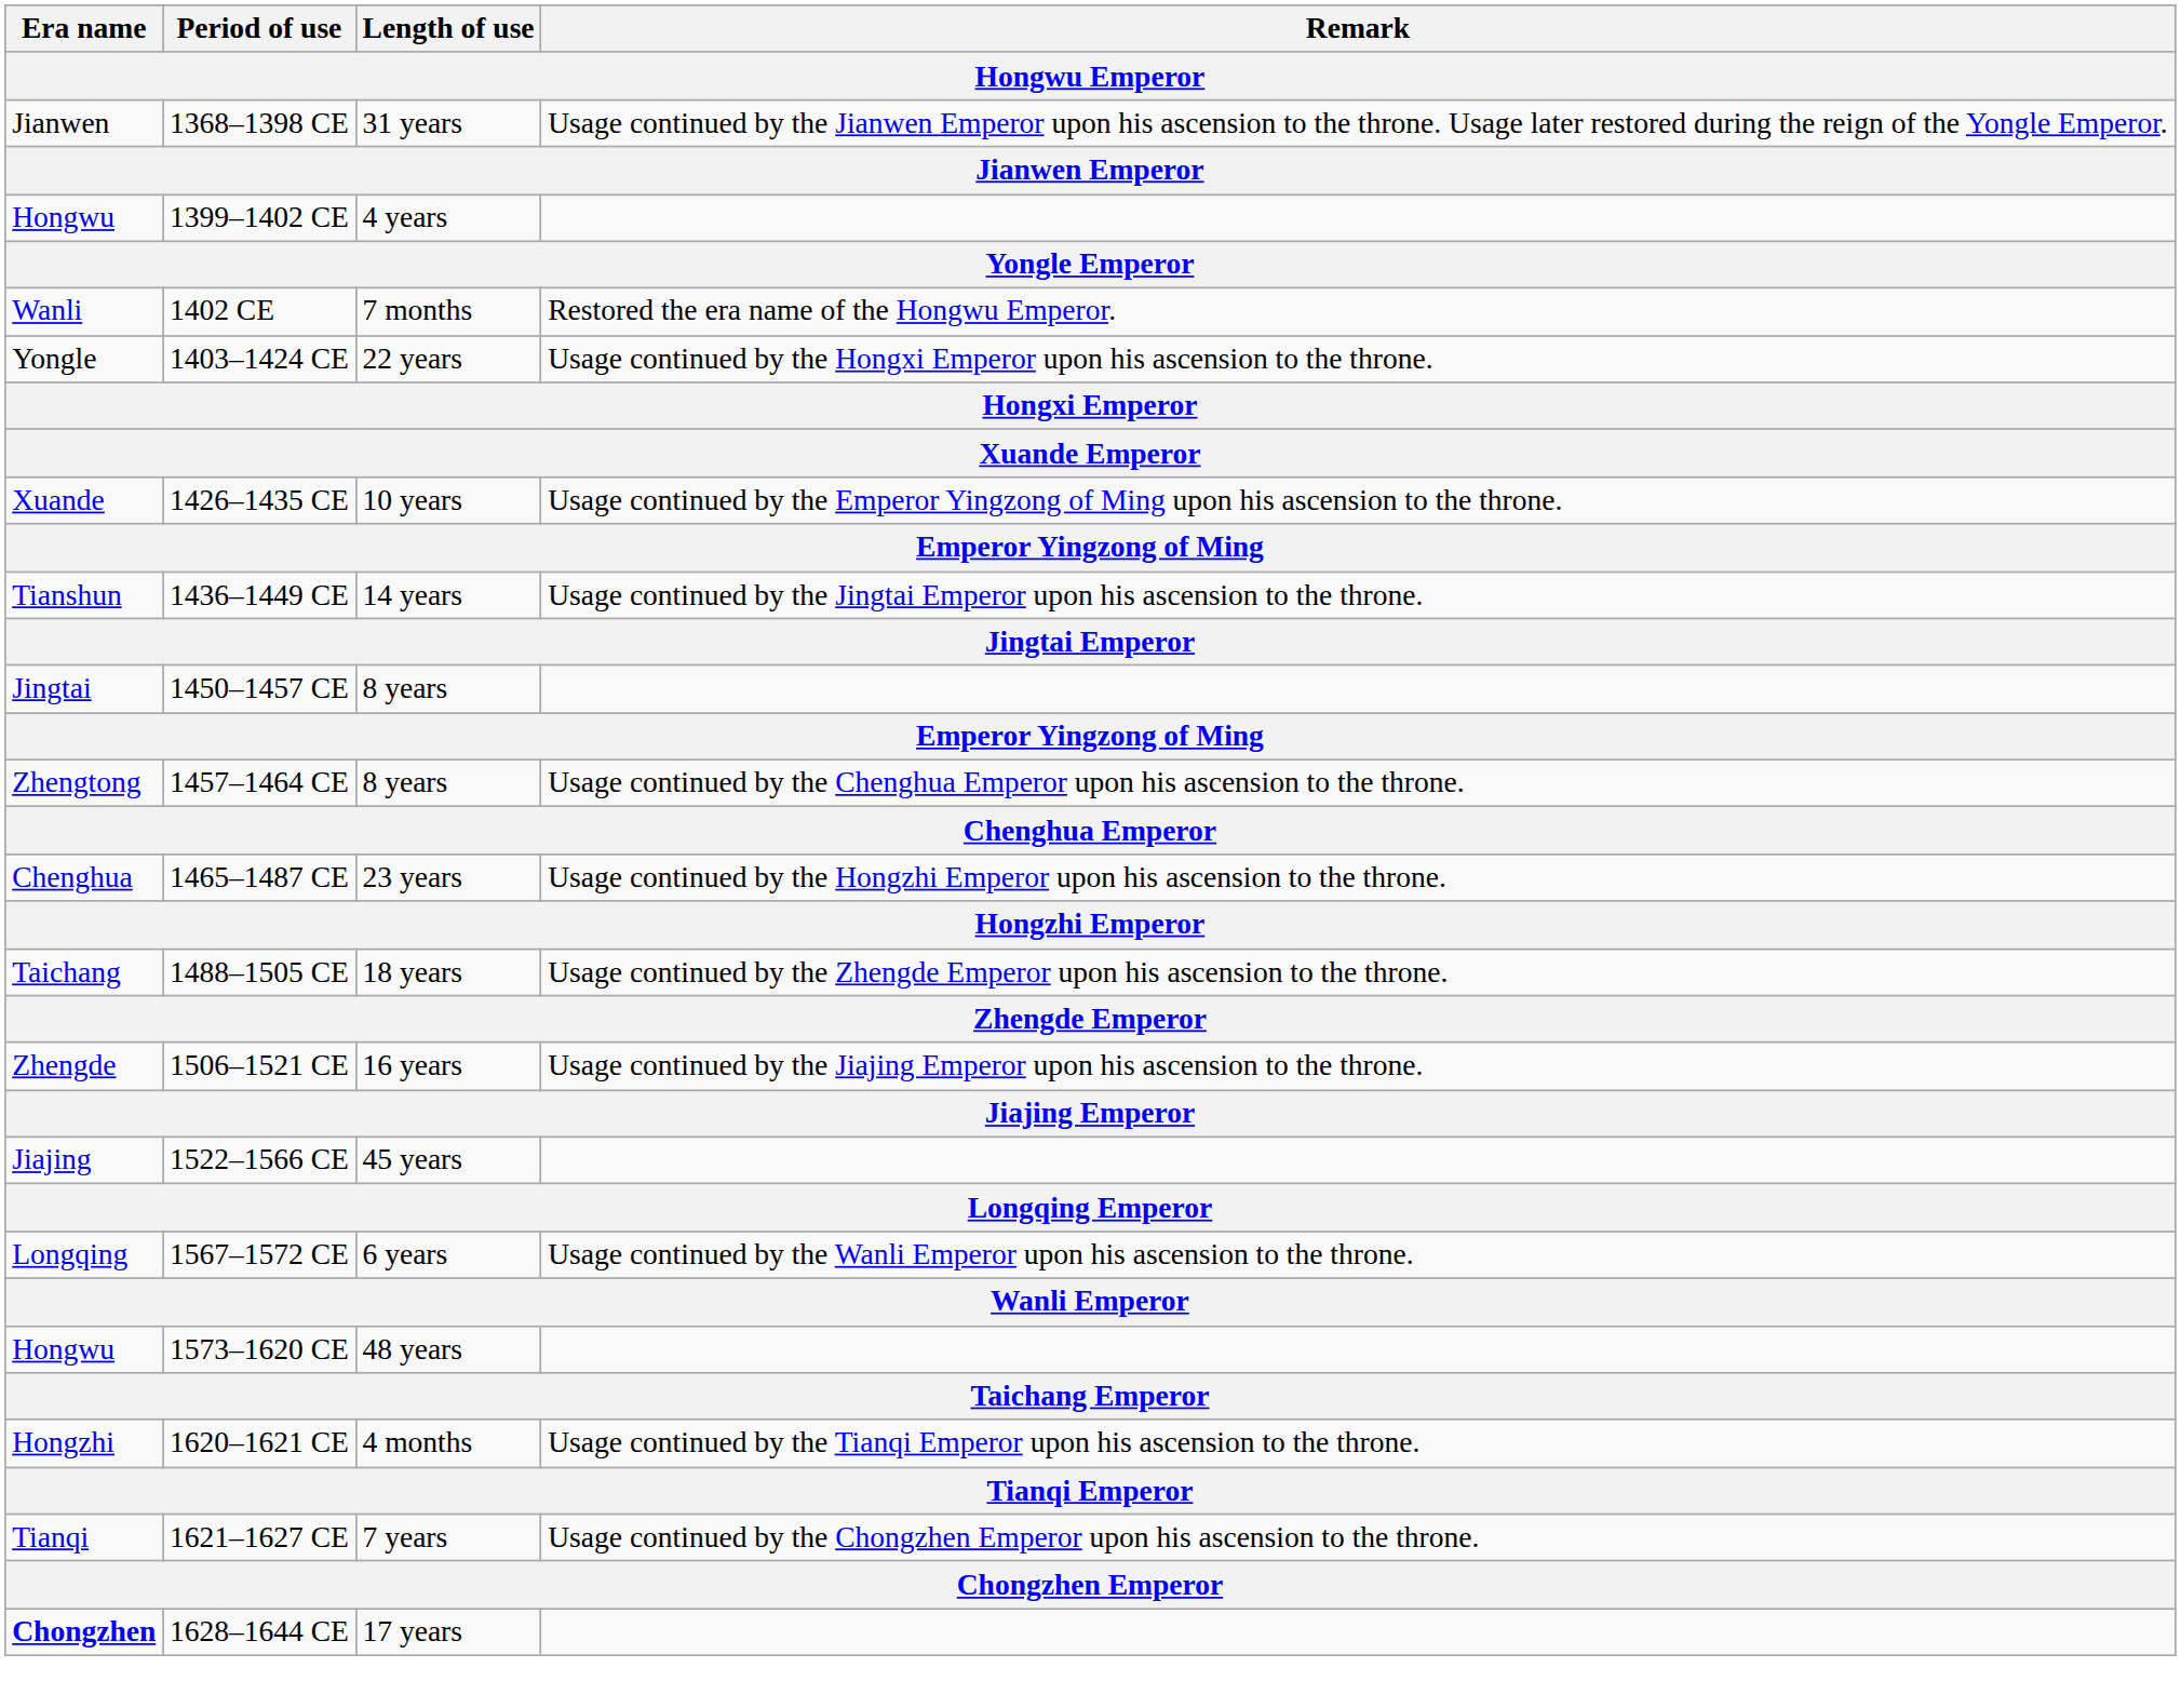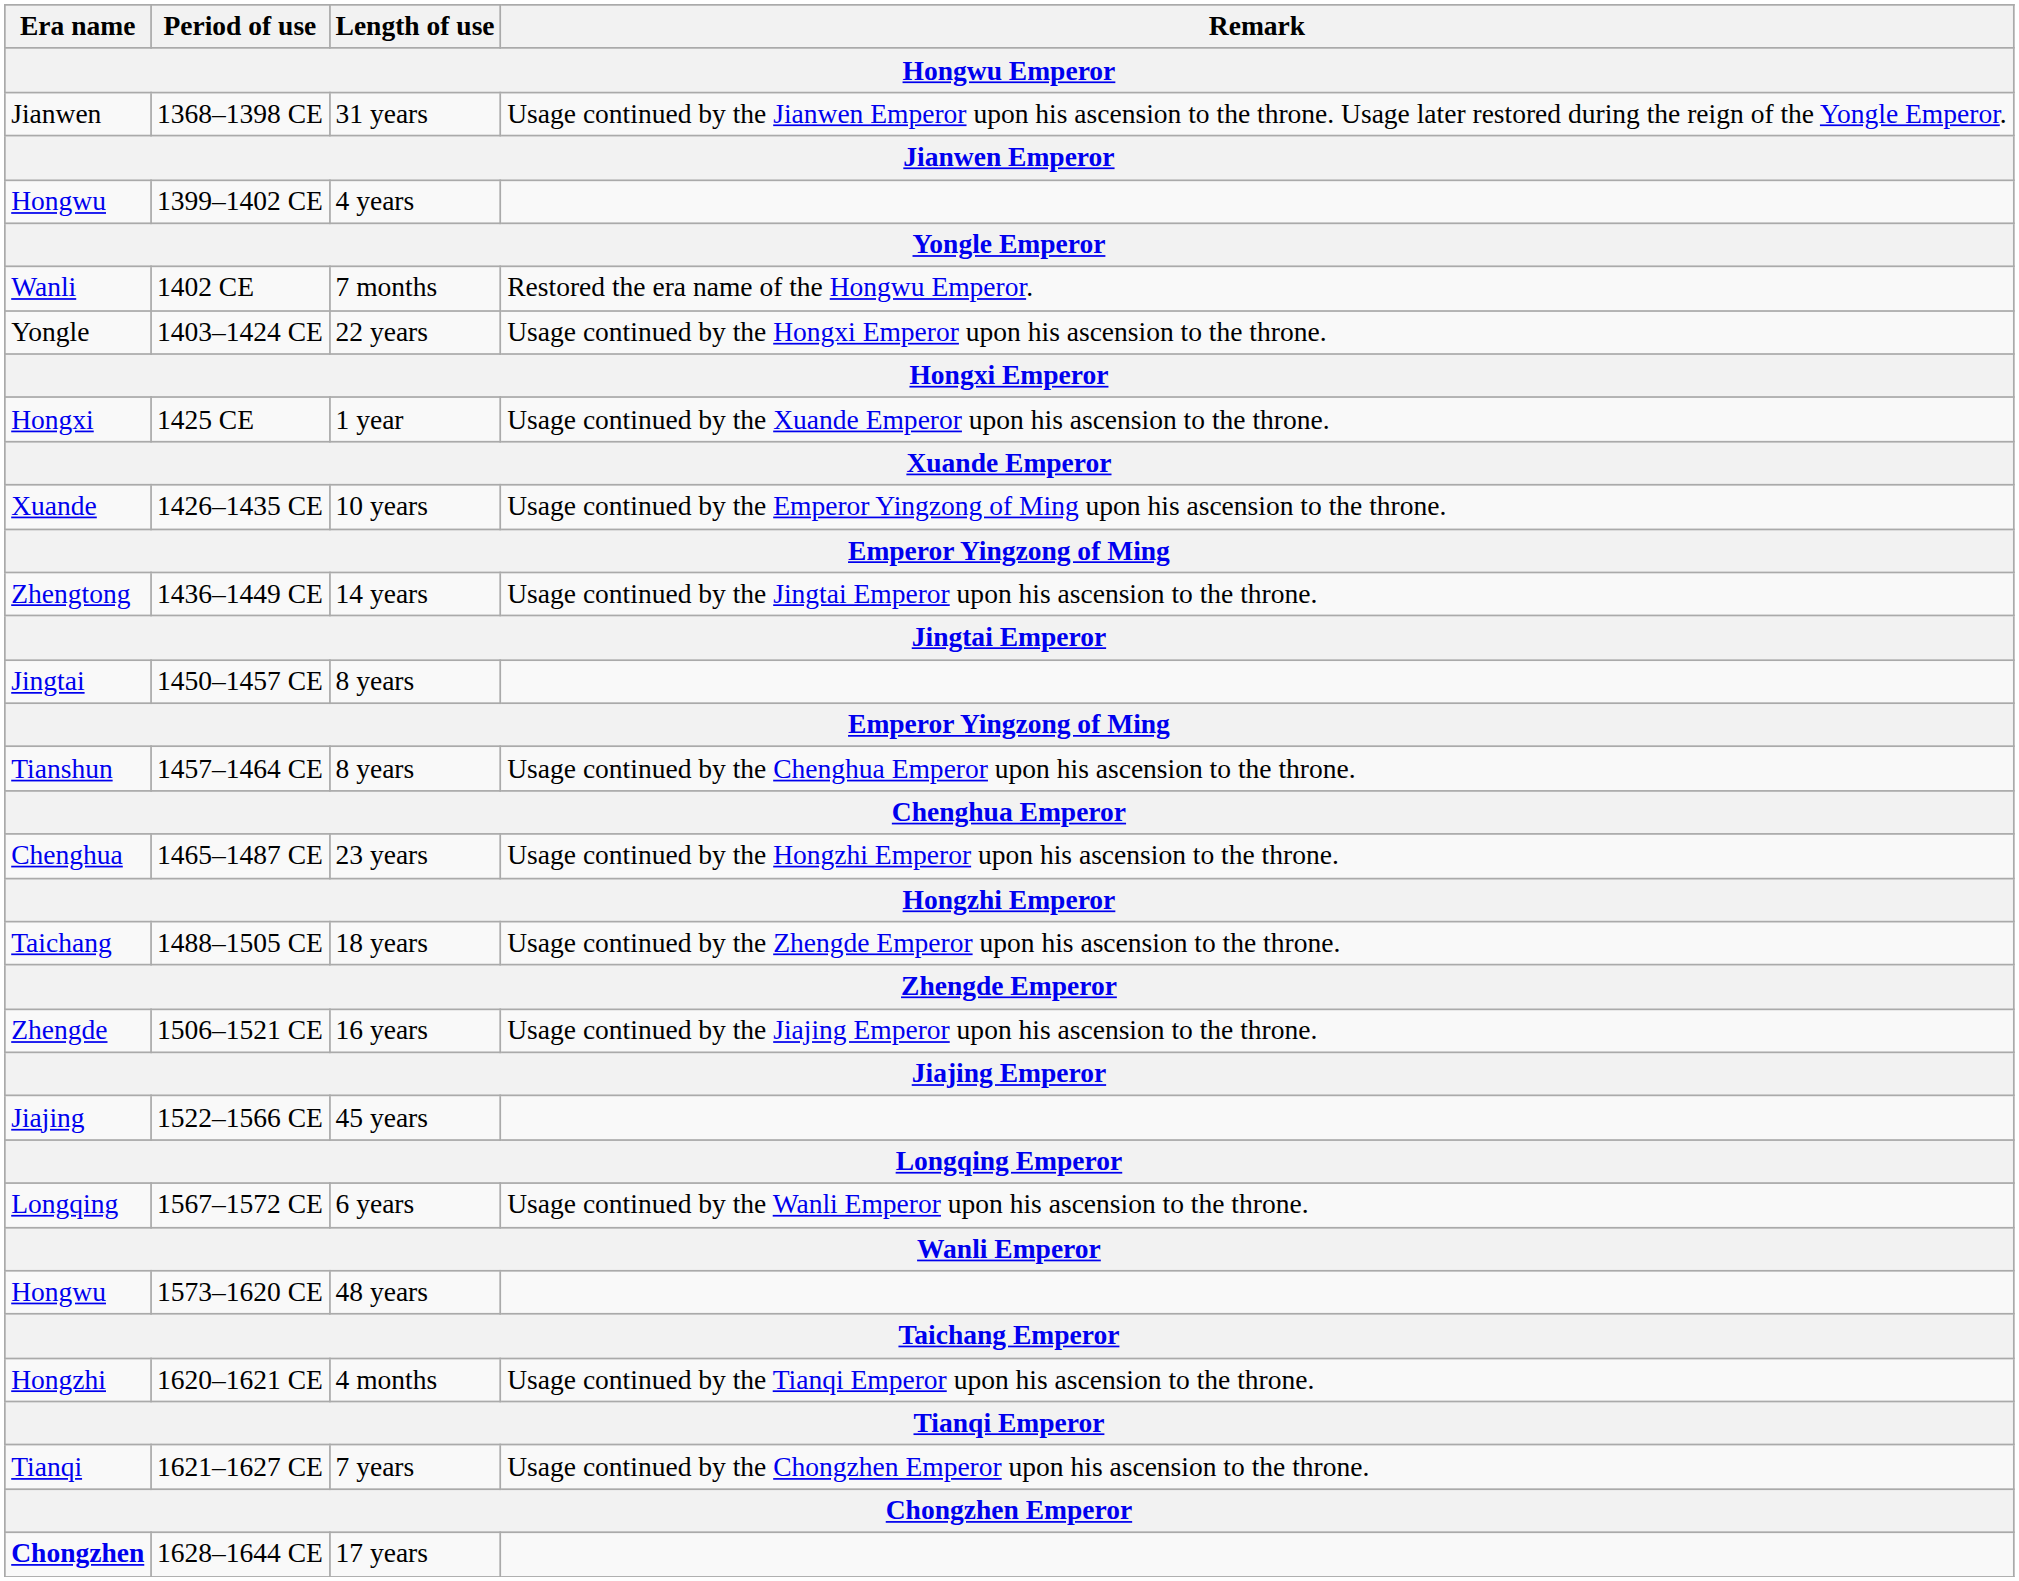 <table class="wikitable">
 <tr>
 <th>Era name</th>
 <th>Period of use</th>
 <th>Length of use</th>
 <th>Remark</th>
 </tr>
 <tr>
 <th colspan="4"><a href='#'>Hongwu Emperor</a><br></th>
 </tr>
 <tr>
 <td>Jianwen<br></td>
 <td>1368–1398 CE</td>
 <td>31 years</td>
 <td>Usage continued by the <a href='#'>Jianwen Emperor</a> upon his ascension to the throne. Usage later restored during the reign of the <a href='#'>Yongle Emperor</a>. </td>
 </tr>
 <tr>
 <th colspan="4"><a href='#'>Jianwen Emperor</a><br></th>
 </tr>
 <tr>
 <td><a href='#'>Hongwu</a><br></td>
 <td>1399–1402 CE</td>
 <td>4 years</td>
 <td></td>
 </tr>
 <tr>
 <th colspan="4"><a href='#'>Yongle Emperor</a><br></th>
 </tr>
 <tr>
 <td><a href='#'>Wanli</a><br></td>
 <td>1402 CE</td>
 <td>7 months</td>
 <td>Restored the era name of the <a href='#'>Hongwu Emperor</a>. </td>
 </tr>
 <tr>
 <td>Yongle<br></td>
 <td>1403–1424 CE</td>
 <td>22 years</td>
 <td>Usage continued by the <a href='#'>Hongxi Emperor</a> upon his ascension to the throne. </td>
 </tr>
 <tr>
 <th colspan="4"><a href='#'>Hongxi Emperor</a><br></th>
 </tr>
 <tr>
+<td><a href='#'>Hongxi</a><br></td>
+<td>1425 CE</td>
+<td>1 year</td>
+<td>Usage continued by the <a href='#'>Xuande Emperor</a> upon his ascension to the throne. </td>
+</tr>
+<tr>
 <th colspan="4"><a href='#'>Xuande Emperor</a><br></th>
 </tr>
 <tr>
 <td><a href='#'>Xuande</a><br></td>
 <td>1426–1435 CE</td>
 <td>10 years</td>
 <td>Usage continued by the <a href='#'>Emperor Yingzong of Ming</a> upon his ascension to the throne. </td>
 </tr>
 <tr>
 <th colspan="4"><a href='#'>Emperor Yingzong of Ming</a><br></th>
 </tr>
 <tr>
-<td><a href='#'>Tianshun</a><br></td>
+<td><a href='#'>Zhengtong</a><br></td>
 <td>1436–1449 CE</td>
 <td>14 years</td>
 <td>Usage continued by the <a href='#'>Jingtai Emperor</a> upon his ascension to the throne. </td>
 </tr>
 <tr>
 <th colspan="4"><a href='#'>Jingtai Emperor</a><br></th>
 </tr>
 <tr>
 <td><a href='#'>Jingtai</a><br></td>
 <td>1450–1457 CE</td>
 <td>8 years</td>
 <td></td>
 </tr>
 <tr>
 <th colspan="4"><a href='#'>Emperor Yingzong of Ming</a><br></th>
 </tr>
 <tr>
-<td><a href='#'>Zhengtong</a><br></td>
+<td><a href='#'>Tianshun</a><br></td>
 <td>1457–1464 CE</td>
 <td>8 years</td>
 <td>Usage continued by the <a href='#'>Chenghua Emperor</a> upon his ascension to the throne. </td>
 </tr>
 <tr>
 <th colspan="4"><a href='#'>Chenghua Emperor</a><br></th>
 </tr>
 <tr>
 <td><a href='#'>Chenghua</a><br></td>
 <td>1465–1487 CE</td>
 <td>23 years</td>
 <td>Usage continued by the <a href='#'>Hongzhi Emperor</a> upon his ascension to the throne. </td>
 </tr>
 <tr>
 <th colspan="4"><a href='#'>Hongzhi Emperor</a><br></th>
 </tr>
 <tr>
 <td><a href='#'>Taichang</a><br></td>
 <td>1488–1505 CE</td>
 <td>18 years</td>
 <td>Usage continued by the <a href='#'>Zhengde Emperor</a> upon his ascension to the throne. </td>
 </tr>
 <tr>
 <th colspan="4"><a href='#'>Zhengde Emperor</a><br></th>
 </tr>
 <tr>
 <td><a href='#'>Zhengde</a><br></td>
 <td>1506–1521 CE</td>
 <td>16 years</td>
 <td>Usage continued by the <a href='#'>Jiajing Emperor</a> upon his ascension to the throne. </td>
 </tr>
 <tr>
 <th colspan="4"><a href='#'>Jiajing Emperor</a><br></th>
 </tr>
 <tr>
 <td><a href='#'>Jiajing</a><br></td>
 <td>1522–1566 CE</td>
 <td>45 years</td>
 <td></td>
 </tr>
 <tr>
 <th colspan="4"><a href='#'>Longqing Emperor</a><br></th>
 </tr>
 <tr>
 <td><a href='#'>Longqing</a><br></td>
 <td>1567–1572 CE</td>
 <td>6 years</td>
 <td>Usage continued by the <a href='#'>Wanli Emperor</a> upon his ascension to the throne. </td>
 </tr>
 <tr>
 <th colspan="4"><a href='#'>Wanli Emperor</a><br></th>
 </tr>
 <tr>
 <td><a href='#'>Hongwu</a><br></td>
 <td>1573–1620 CE</td>
 <td>48 years</td>
 <td></td>
 </tr>
 <tr>
 <th colspan="4"><a href='#'>Taichang Emperor</a><br></th>
 </tr>
 <tr>
 <td><a href='#'>Hongzhi</a><br></td>
 <td>1620–1621 CE</td>
 <td>4 months</td>
 <td>Usage continued by the <a href='#'>Tianqi Emperor</a> upon his ascension to the throne. </td>
 </tr>
 <tr>
 <th colspan="4"><a href='#'>Tianqi Emperor</a><br></th>
 </tr>
 <tr>
 <td><a href='#'>Tianqi</a><br></td>
 <td>1621–1627 CE</td>
 <td>7 years</td>
 <td>Usage continued by the <a href='#'>Chongzhen Emperor</a> upon his ascension to the throne. </td>
 </tr>
 <tr>
 <th colspan="4"><a href='#'>Chongzhen Emperor</a><br></th>
 </tr>
 <tr>
 <td><strong><a href='#'>Chongzhen</a><br></strong></td>
 <td>1628–1644 CE</td>
 <td>17 years</td>
 <td></td>
 </tr>
 </table>
